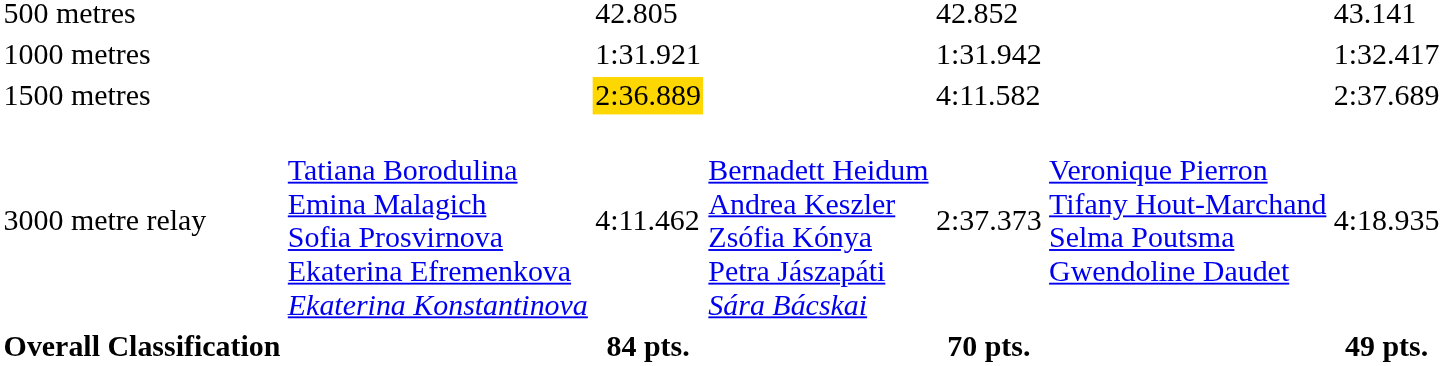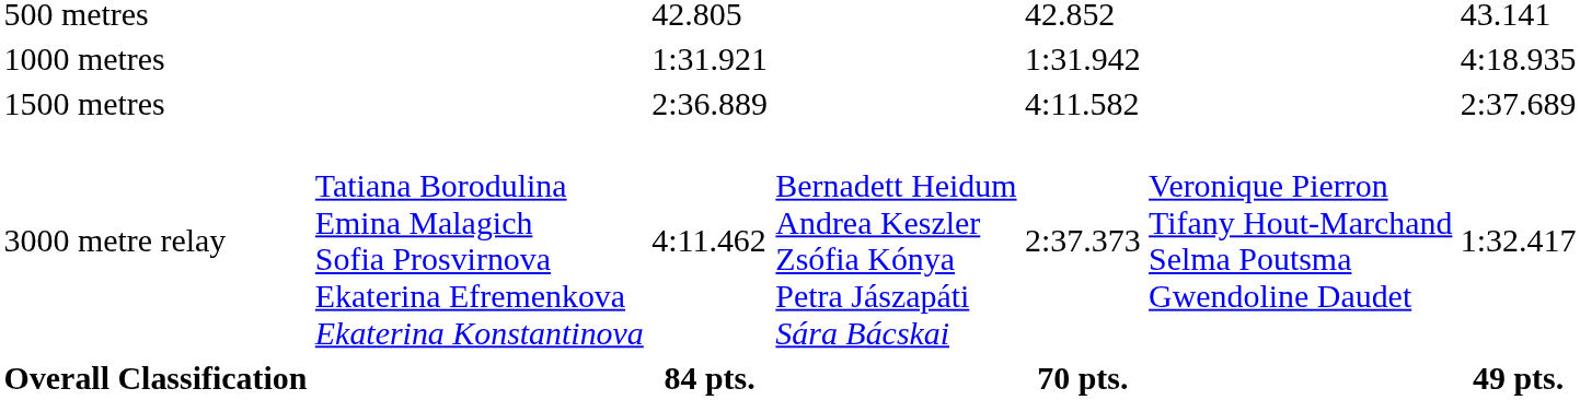 <table>
 <tr>
 <td>500 metres</td>
 <td></td>
 <td>42.805</td>
 <td></td>
 <td>42.852</td>
 <td></td>
 <td>43.141</td>
 </tr>
 <tr>
 <td>1000 metres</td>
 <td></td>
 <td>1:31.921</td>
 <td></td>
 <td>1:31.942</td>
 <td></td>
-<td>1:32.417</td>
+<td>4:18.935</td>
 </tr>
 <tr>
 <td>1500 metres</td>
 <td></td>
-<td style="background: gold;">2:36.889</td>
+<td>2:36.889</td>
 <td></td>
 <td>4:11.582</td>
 <td></td>
 <td>2:37.689</td>
 </tr>
 <tr>
 <td>3000 metre relay</td>
 <td><br><a href='#'>Tatiana Borodulina</a><br><a href='#'>Emina Malagich</a><br><a href='#'>Sofia Prosvirnova</a><br><a href='#'>Ekaterina Efremenkova</a><br><em><a href='#'>Ekaterina Konstantinova</a></em></td>
 <td>4:11.462</td>
 <td><br><a href='#'>Bernadett Heidum</a><br><a href='#'>Andrea Keszler</a><br><a href='#'>Zsófia Kónya</a><br><a href='#'>Petra Jászapáti</a><br><em><a href='#'>Sára Bácskai</a></em></td>
 <td>2:37.373</td>
 <td valign=top><br><a href='#'>Veronique Pierron</a><br><a href='#'>Tifany Hout-Marchand</a><br><a href='#'>Selma Poutsma</a><br><a href='#'>Gwendoline Daudet</a></td>
-<td>4:18.935</td>
+<td>1:32.417</td>
 </tr>
 <tr>
 <th>Overall Classification</th>
 <th></th>
 <th>84 pts.</th>
 <th></th>
 <th>70 pts.</th>
 <th></th>
 <th>49 pts.</th>
 </tr>
 </table>
